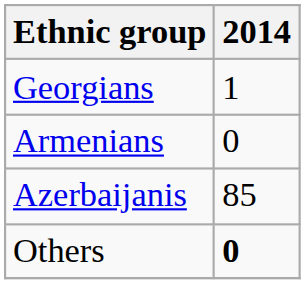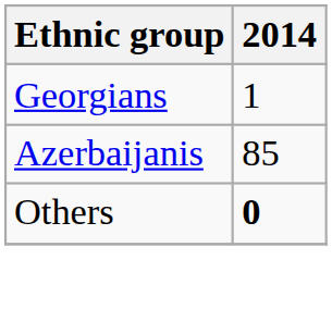 <table class="wikitable">
 <tr>
 <th>Ethnic group</th>
 <th>2014</th>
 </tr>
 <tr>
 <td><a href='#'>Georgians</a></td>
 <td>1</td>
-</tr>
-<tr>
-<td><a href='#'>Armenians</a></td>
-<td>0</td>
 </tr>
 <tr>
 <td><a href='#'>Azerbaijanis</a></td>
 <td>85</td>
 </tr>
 <tr>
 <td>Others</td>
 <td><strong>0</strong></td>
 </tr>
 <tr>
 </tr>
 </table>
